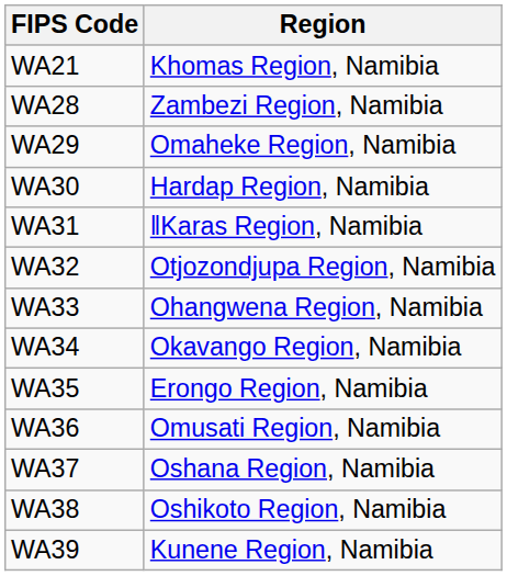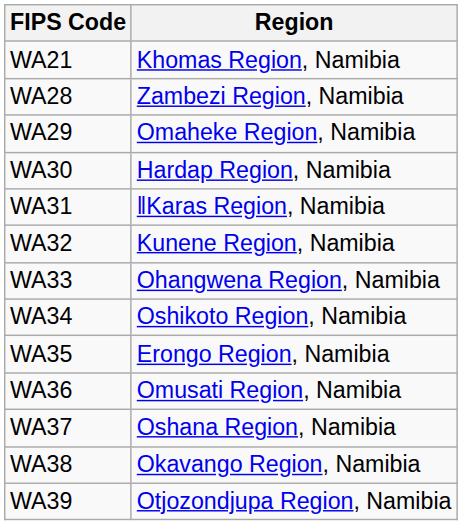 <table class="wikitable">
 <tr>
 <th>FIPS Code</th>
 <th>Region</th>
 </tr>
 <tr>
 <td>WA21</td>
 <td><a href='#'>Khomas Region</a>, Namibia</td>
 </tr>
 <tr>
 <td>WA28</td>
 <td><a href='#'>Zambezi Region</a>, Namibia</td>
 </tr>
 <tr>
 <td>WA29</td>
 <td><a href='#'>Omaheke Region</a>, Namibia</td>
 </tr>
 <tr>
 <td>WA30</td>
 <td><a href='#'>Hardap Region</a>, Namibia</td>
 </tr>
 <tr>
 <td>WA31</td>
 <td><a href='#'>ǁKaras Region</a>, Namibia</td>
 </tr>
 <tr>
 <td>WA32</td>
-<td><a href='#'>Otjozondjupa Region</a>, Namibia</td>
+<td><a href='#'>Kunene Region</a>, Namibia</td>
 </tr>
 <tr>
 <td>WA33</td>
 <td><a href='#'>Ohangwena Region</a>, Namibia</td>
 </tr>
 <tr>
 <td>WA34</td>
-<td><a href='#'>Okavango Region</a>, Namibia</td>
+<td><a href='#'>Oshikoto Region</a>, Namibia</td>
 </tr>
 <tr>
 <td>WA35</td>
 <td><a href='#'>Erongo Region</a>, Namibia</td>
 </tr>
 <tr>
 <td>WA36</td>
 <td><a href='#'>Omusati Region</a>, Namibia</td>
 </tr>
 <tr>
 <td>WA37</td>
 <td><a href='#'>Oshana Region</a>, Namibia</td>
 </tr>
 <tr>
 <td>WA38</td>
-<td><a href='#'>Oshikoto Region</a>, Namibia</td>
+<td><a href='#'>Okavango Region</a>, Namibia</td>
 </tr>
 <tr>
 <td>WA39</td>
-<td><a href='#'>Kunene Region</a>, Namibia</td>
+<td><a href='#'>Otjozondjupa Region</a>, Namibia</td>
 </tr>
 </table>
